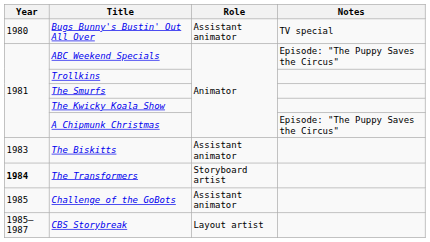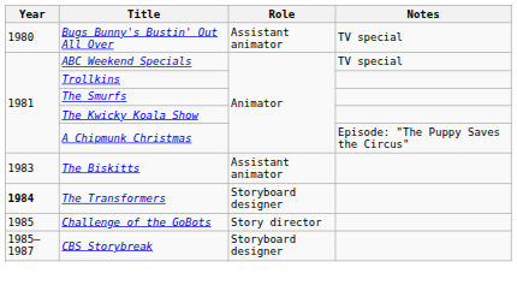 <table class="wikitable sortable">
 <tr>
 <th>Year</th>
 <th>Title</th>
 <th>Role</th>
 <th>Notes</th>
 </tr>
 <tr>
 <td>1980</td>
 <td><em><a href='#'>Bugs Bunny's Bustin' Out All Over</a></em></td>
 <td>Assistant animator</td>
 <td>TV special</td>
 </tr>
 <tr>
 <td rowspan="5">1981</td>
 <td><em><a href='#'>ABC Weekend Specials</a></em></td>
 <td rowspan="5">Animator</td>
-<td>Episode: "The Puppy Saves the Circus"</td>
+<td>TV special</td>
 </tr>
 <tr>
 <td><em><a href='#'>Trollkins</a></em></td>
 <td></td>
 </tr>
 <tr>
 <td><em><a href='#'>The Smurfs</a></em></td>
 <td></td>
 </tr>
 <tr>
 <td><em><a href='#'>The Kwicky Koala Show</a></em></td>
 <td></td>
 </tr>
 <tr>
 <td><em><a href='#'>A Chipmunk Christmas</a></em></td>
 <td>Episode: "The Puppy Saves the Circus"</td>
 </tr>
 <tr>
 <td>1983</td>
 <td><em><a href='#'>The Biskitts</a></em></td>
 <td>Assistant animator</td>
 <td></td>
 </tr>
 <tr>
 <td><strong>1984</strong></td>
 <td><em><a href='#'>The Transformers</a></em></td>
-<td>Storyboard artist</td>
+<td>Storyboard designer</td>
 <td></td>
 </tr>
 <tr>
 <td>1985</td>
 <td><em><a href='#'>Challenge of the GoBots</a></em></td>
-<td>Assistant animator</td>
+<td>Story director</td>
 <td></td>
 </tr>
 <tr>
 <td>1985–1987</td>
 <td><em><a href='#'>CBS Storybreak</a></em></td>
-<td>Layout artist</td>
+<td>Storyboard designer</td>
 <td></td>
 </tr>
 </table>
